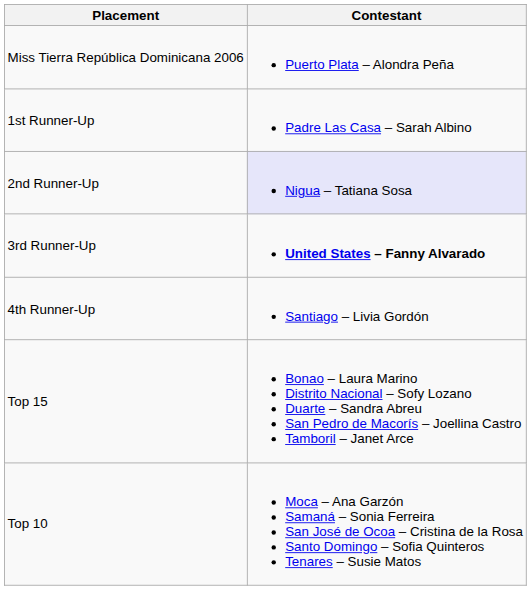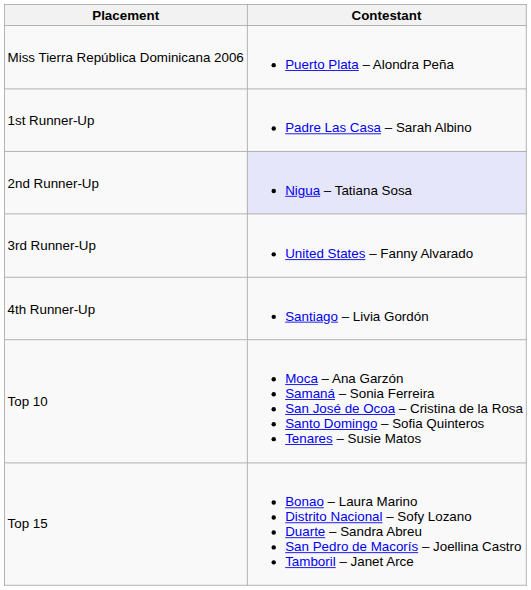 <table class="wikitable sortable" style="font-size: 95%;">
 <tr>
 <th>Placement</th>
 <th>Contestant</th>
 </tr>
 <tr>
 <td>Miss Tierra República Dominicana 2006</td>
 <td><br><ul><li><a href='#'>Puerto Plata</a> – Alondra Peña</li></ul></td>
 </tr>
 <tr>
 <td>1st Runner-Up</td>
 <td><br><ul><li><a href='#'>Padre Las Casa</a> – Sarah Albino</li></ul></td>
 </tr>
 <tr>
 <td>2nd Runner-Up</td>
 <td style="background: lavender;"><br><ul><li><a href='#'>Nigua</a> – Tatiana Sosa</li></ul></td>
 </tr>
 <tr>
 <td>3rd Runner-Up</td>
-<td><strong><br><ul><li><a href='#'>United States</a> – Fanny Alvarado</li></ul></strong></td>
+<td><br><ul><li><a href='#'>United States</a> – Fanny Alvarado</li></ul></td>
 </tr>
 <tr>
 <td>4th Runner-Up</td>
 <td><br><ul><li><a href='#'>Santiago</a> – Livia Gordón</li></ul></td>
 </tr>
 <tr>
+<td>Top 10</td>
+<td><br><ul><li><a href='#'>Moca</a> – Ana Garzón</li><li><a href='#'>Samaná</a> – Sonia Ferreira</li><li><a href='#'>San José de Ocoa</a> – Cristina de la Rosa</li><li><a href='#'>Santo Domingo</a> – Sofia Quinteros</li><li><a href='#'>Tenares</a> – Susie Matos</li></ul></td>
+</tr>
+<tr>
 <td>Top 15</td>
 <td><br><ul><li><a href='#'>Bonao</a> – Laura Marino</li><li><a href='#'>Distrito Nacional</a> – Sofy Lozano</li><li><a href='#'>Duarte</a> – Sandra Abreu</li><li><a href='#'>San Pedro de Macorís</a> – Joellina Castro</li><li><a href='#'>Tamboril</a> – Janet Arce</li></ul></td>
 </tr>
-<tr>
-<td>Top 10</td>
-<td><br><ul><li><a href='#'>Moca</a> – Ana Garzón</li><li><a href='#'>Samaná</a> – Sonia Ferreira</li><li><a href='#'>San José de Ocoa</a> – Cristina de la Rosa</li><li><a href='#'>Santo Domingo</a> – Sofia Quinteros</li><li><a href='#'>Tenares</a> – Susie Matos</li></ul></td>
-</tr>
 </table>
